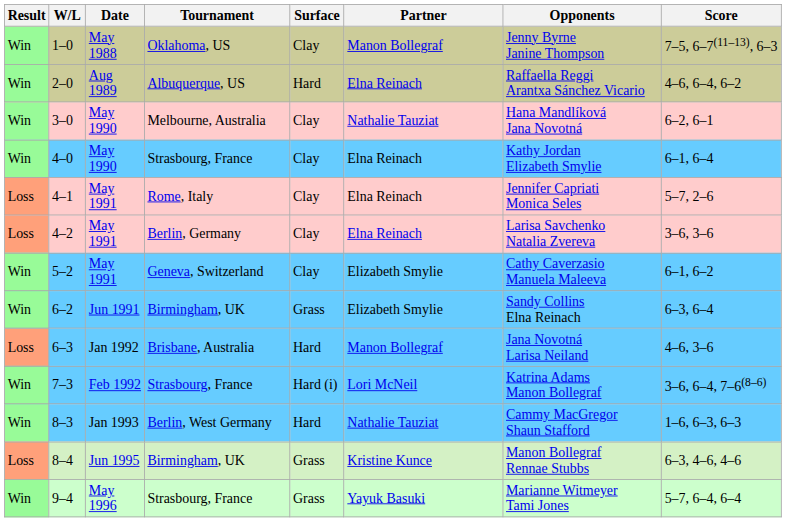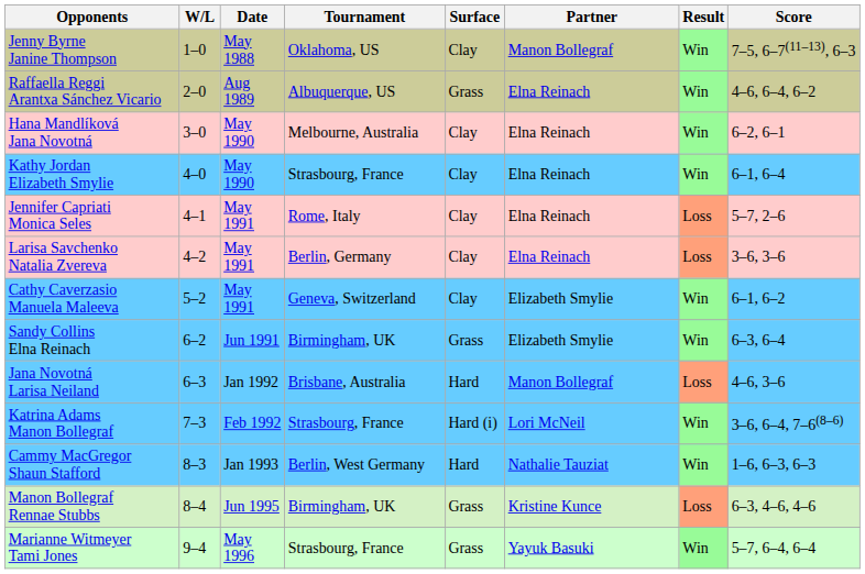 <table class="sortable wikitable">
 <tr>
-<th style="width:40px">Result</th>
+<th style="width:175px">Opponents</th>
 <th style="width:35px" class="unsortable">W/L</th>
 <th style="width:60px">Date</th>
 <th style="width:160px">Tournament</th>
 <th style="width:55px">Surface</th>
 <th style="width:175px">Partner</th>
-<th style="width:175px">Opponents</th>
+<th style="width:40px">Result</th>
 <th style="width:130px" class="unsortable">Score</th>
 </tr>
 <tr style="background:#cc9;">
-<td style="background:#98fb98;">Win</td>
+<td> <a href='#'>Jenny Byrne</a> <br>  <a href='#'>Janine Thompson</a></td>
 <td>1–0</td>
 <td><a href='#'>May 1988</a></td>
 <td><a href='#'>Oklahoma</a>, US</td>
 <td>Clay</td>
 <td> <a href='#'>Manon Bollegraf</a></td>
-<td> <a href='#'>Jenny Byrne</a> <br>  <a href='#'>Janine Thompson</a></td>
+<td style="background:#98fb98;">Win</td>
 <td>7–5, 6–7<sup>(11–13)</sup>, 6–3</td>
 </tr>
 <tr style="background:#cc9;">
-<td style="background:#98fb98;">Win</td>
+<td> <a href='#'>Raffaella Reggi</a> <br>  <a href='#'>Arantxa Sánchez Vicario</a></td>
 <td>2–0</td>
 <td><a href='#'>Aug 1989</a></td>
 <td><a href='#'>Albuquerque</a>, US</td>
-<td>Hard</td>
+<td>Grass</td>
 <td> <a href='#'>Elna Reinach</a></td>
-<td> <a href='#'>Raffaella Reggi</a> <br>  <a href='#'>Arantxa Sánchez Vicario</a></td>
+<td style="background:#98fb98;">Win</td>
 <td>4–6, 6–4, 6–2</td>
 </tr>
 <tr bgcolor="#FFCCCC">
-<td style="background:#98fb98;">Win</td>
+<td> <a href='#'>Hana Mandlíková</a> <br>  <a href='#'>Jana Novotná</a></td>
 <td>3–0</td>
 <td><a href='#'>May 1990</a></td>
 <td>Melbourne, Australia</td>
 <td>Clay</td>
-<td> <a href='#'>Nathalie Tauziat</a></td>
-<td> <a href='#'>Hana Mandlíková</a> <br>  <a href='#'>Jana Novotná</a></td>
+<td> Elna Reinach</td>
+<td style="background:#98fb98;">Win</td>
 <td>6–2, 6–1</td>
 </tr>
 <tr style="background:#6cf;">
-<td style="background:#98fb98;">Win</td>
+<td> <a href='#'>Kathy Jordan</a> <br>  <a href='#'>Elizabeth Smylie</a></td>
 <td>4–0</td>
 <td><a href='#'>May 1990</a></td>
 <td>Strasbourg, France</td>
 <td>Clay</td>
 <td> Elna Reinach</td>
-<td> <a href='#'>Kathy Jordan</a> <br>  <a href='#'>Elizabeth Smylie</a></td>
+<td style="background:#98fb98;">Win</td>
 <td>6–1, 6–4</td>
 </tr>
 <tr bgcolor="ffcccc">
-<td style="background:#ffa07a;">Loss</td>
+<td> <a href='#'>Jennifer Capriati</a> <br>  <a href='#'>Monica Seles</a></td>
 <td>4–1</td>
 <td><a href='#'>May 1991</a></td>
 <td><a href='#'>Rome</a>, Italy</td>
 <td>Clay</td>
 <td> Elna Reinach</td>
-<td> <a href='#'>Jennifer Capriati</a> <br>  <a href='#'>Monica Seles</a></td>
+<td style="background:#ffa07a;">Loss</td>
 <td>5–7, 2–6</td>
 </tr>
 <tr bgcolor="ffcccc">
-<td style="background:#ffa07a;">Loss</td>
+<td> <a href='#'>Larisa Savchenko</a> <br>  <a href='#'>Natalia Zvereva</a></td>
 <td>4–2</td>
 <td><a href='#'>May 1991</a></td>
 <td><a href='#'>Berlin</a>, Germany</td>
 <td>Clay</td>
 <td> <a href='#'>Elna Reinach</a></td>
-<td> <a href='#'>Larisa Savchenko</a> <br>  <a href='#'>Natalia Zvereva</a></td>
+<td style="background:#ffa07a;">Loss</td>
 <td>3–6, 3–6</td>
 </tr>
 <tr style="background:#6cf;">
-<td style="background:#98fb98;">Win</td>
+<td> <a href='#'>Cathy Caverzasio</a> <br>  <a href='#'>Manuela Maleeva</a></td>
 <td>5–2</td>
 <td><a href='#'>May 1991</a></td>
 <td><a href='#'>Geneva</a>, Switzerland</td>
 <td>Clay</td>
 <td> Elizabeth Smylie</td>
-<td> <a href='#'>Cathy Caverzasio</a> <br>  <a href='#'>Manuela Maleeva</a></td>
+<td style="background:#98fb98;">Win</td>
 <td>6–1, 6–2</td>
 </tr>
 <tr style="background:#6cf;">
-<td style="background:#98fb98;">Win</td>
+<td> <a href='#'>Sandy Collins</a> <br>  Elna Reinach</td>
 <td>6–2</td>
 <td><a href='#'>Jun 1991</a></td>
 <td><a href='#'>Birmingham</a>, UK</td>
 <td>Grass</td>
 <td> Elizabeth Smylie</td>
-<td> <a href='#'>Sandy Collins</a> <br>  Elna Reinach</td>
+<td style="background:#98fb98;">Win</td>
 <td>6–3, 6–4</td>
 </tr>
 <tr bgcolor="66CCFF">
-<td style="background:#ffa07a;">Loss</td>
+<td> <a href='#'>Jana Novotná</a> <br>  <a href='#'>Larisa Neiland</a></td>
 <td>6–3</td>
 <td>Jan 1992</td>
 <td><a href='#'>Brisbane</a>, Australia</td>
 <td>Hard</td>
 <td> <a href='#'>Manon Bollegraf</a></td>
-<td> <a href='#'>Jana Novotná</a> <br>  <a href='#'>Larisa Neiland</a></td>
+<td style="background:#ffa07a;">Loss</td>
 <td>4–6, 3–6</td>
 </tr>
 <tr style="background:#6cf;">
-<td style="background:#98fb98;">Win</td>
+<td> <a href='#'>Katrina Adams</a> <br>  <a href='#'>Manon Bollegraf</a></td>
 <td>7–3</td>
 <td><a href='#'>Feb 1992</a></td>
 <td><a href='#'>Strasbourg</a>, France</td>
 <td>Hard (i)</td>
 <td> <a href='#'>Lori McNeil</a></td>
-<td> <a href='#'>Katrina Adams</a> <br>  <a href='#'>Manon Bollegraf</a></td>
+<td style="background:#98fb98;">Win</td>
 <td>3–6, 6–4, 7–6<sup>(8–6)</sup></td>
 </tr>
 <tr style="background:#6cf;">
-<td style="background:#98fb98;">Win</td>
+<td> <a href='#'>Cammy MacGregor</a> <br>  <a href='#'>Shaun Stafford</a></td>
 <td>8–3</td>
 <td>Jan 1993</td>
 <td><a href='#'>Berlin</a>, West Germany</td>
 <td>Hard</td>
 <td> <a href='#'>Nathalie Tauziat</a></td>
-<td> <a href='#'>Cammy MacGregor</a> <br>  <a href='#'>Shaun Stafford</a></td>
+<td style="background:#98fb98;">Win</td>
 <td>1–6, 6–3, 6–3</td>
 </tr>
 <tr style=background:#d4f1c5;>
-<td style="background:#ffa07a;">Loss</td>
+<td> <a href='#'>Manon Bollegraf</a> <br> <a href='#'>Rennae Stubbs</a></td>
 <td>8–4</td>
 <td><a href='#'>Jun 1995</a></td>
 <td><a href='#'>Birmingham</a>, UK</td>
 <td>Grass</td>
 <td> <a href='#'>Kristine Kunce</a></td>
-<td> <a href='#'>Manon Bollegraf</a> <br> <a href='#'>Rennae Stubbs</a></td>
+<td style="background:#ffa07a;">Loss</td>
 <td>6–3, 4–6, 4–6</td>
 </tr>
 <tr style="background:#cfc;">
-<td style="background:#98fb98;">Win</td>
+<td> <a href='#'>Marianne Witmeyer</a> <br>  <a href='#'>Tami Jones</a></td>
 <td>9–4</td>
 <td><a href='#'>May 1996</a></td>
 <td>Strasbourg, France</td>
 <td>Grass</td>
 <td> <a href='#'>Yayuk Basuki</a></td>
-<td> <a href='#'>Marianne Witmeyer</a> <br>  <a href='#'>Tami Jones</a></td>
+<td style="background:#98fb98;">Win</td>
 <td>5–7, 6–4, 6–4</td>
 </tr>
 </table>
